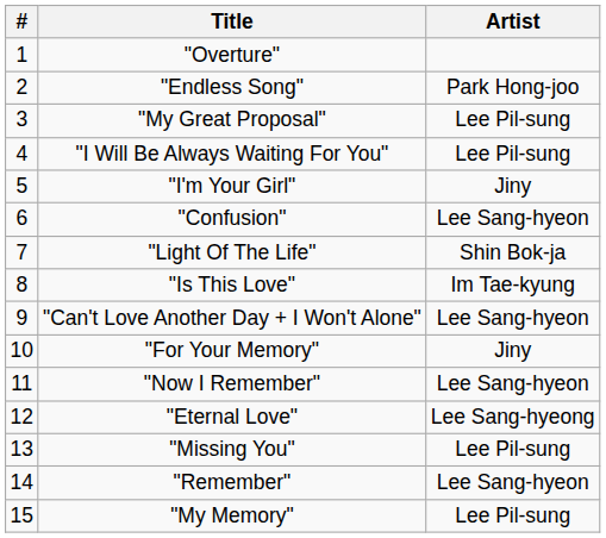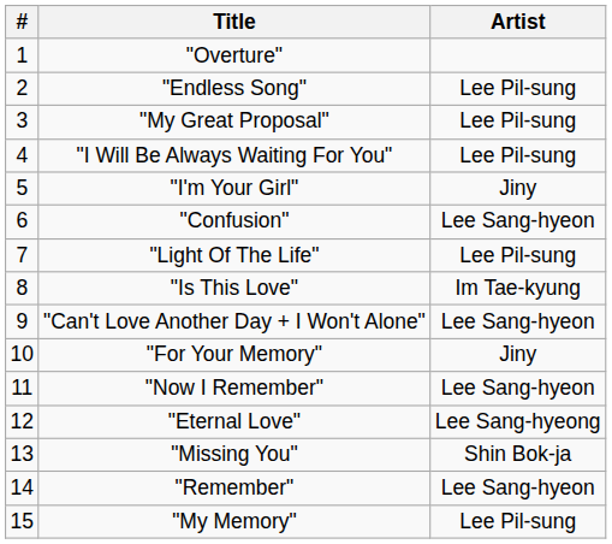 <table class="wikitable" style="text-align:center">
 <tr>
 <th>#</th>
 <th>Title</th>
 <th>Artist</th>
 </tr>
 <tr>
 <td>1</td>
 <td>"Overture"</td>
 <td></td>
 </tr>
 <tr>
 <td>2</td>
 <td>"Endless Song"</td>
-<td>Park Hong-joo</td>
+<td>Lee Pil-sung</td>
 </tr>
 <tr>
 <td>3</td>
 <td>"My Great Proposal"</td>
 <td>Lee Pil-sung</td>
 </tr>
 <tr>
 <td>4</td>
 <td>"I Will Be Always Waiting For You"</td>
 <td>Lee Pil-sung</td>
 </tr>
 <tr>
 <td>5</td>
 <td>"I'm Your Girl"</td>
 <td>Jiny</td>
 </tr>
 <tr>
 <td>6</td>
 <td>"Confusion"</td>
 <td>Lee Sang-hyeon</td>
 </tr>
 <tr>
 <td>7</td>
 <td>"Light Of The Life"</td>
-<td>Shin Bok-ja</td>
+<td>Lee Pil-sung</td>
 </tr>
 <tr>
 <td>8</td>
 <td>"Is This Love"</td>
 <td>Im Tae-kyung</td>
 </tr>
 <tr>
 <td>9</td>
 <td>"Can't Love Another Day + I Won't Alone"</td>
 <td>Lee Sang-hyeon</td>
 </tr>
 <tr>
 <td>10</td>
 <td>"For Your Memory"</td>
 <td>Jiny</td>
 </tr>
 <tr>
 <td>11</td>
 <td>"Now I Remember"</td>
 <td>Lee Sang-hyeon</td>
 </tr>
 <tr>
 <td>12</td>
 <td>"Eternal Love"</td>
 <td>Lee Sang-hyeong</td>
 </tr>
 <tr>
 <td>13</td>
 <td>"Missing You"</td>
-<td>Lee Pil-sung</td>
+<td>Shin Bok-ja</td>
 </tr>
 <tr>
 <td>14</td>
 <td>"Remember"</td>
 <td>Lee Sang-hyeon</td>
 </tr>
 <tr>
 <td>15</td>
 <td>"My Memory"</td>
 <td>Lee Pil-sung</td>
 </tr>
 </table>
